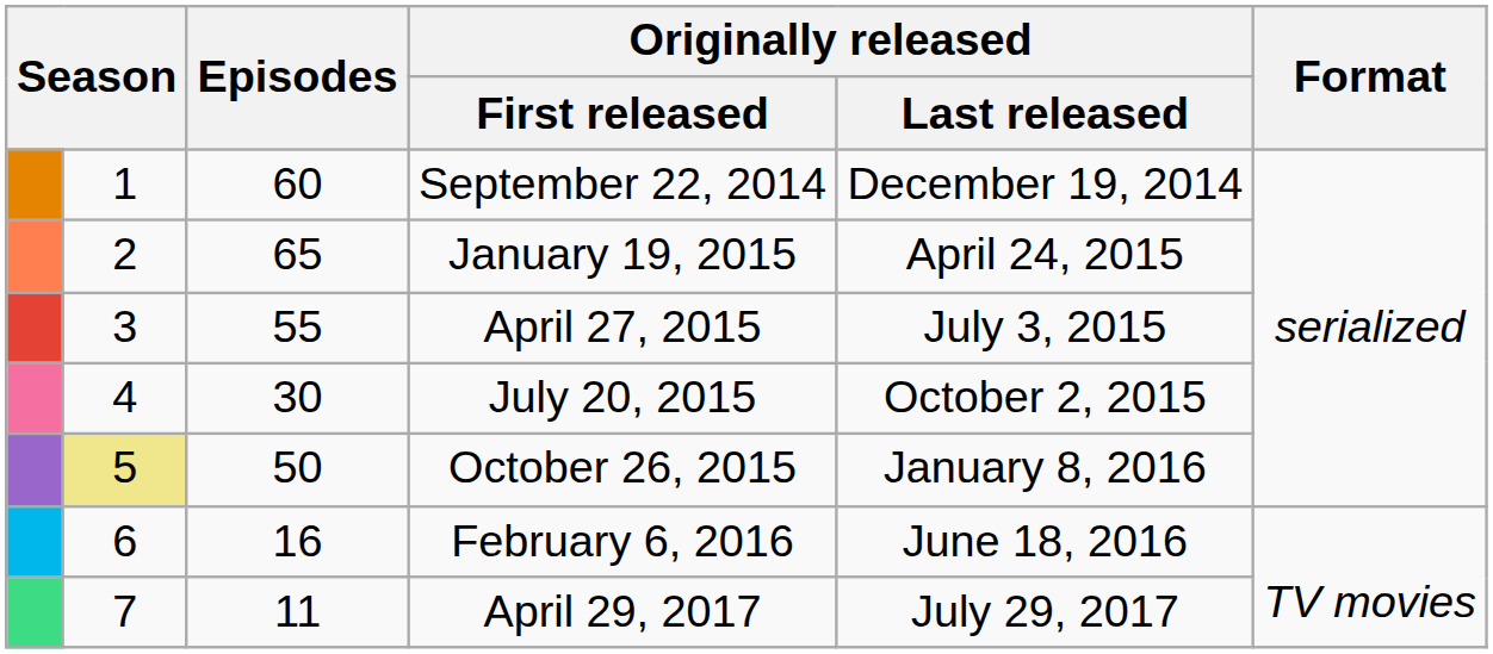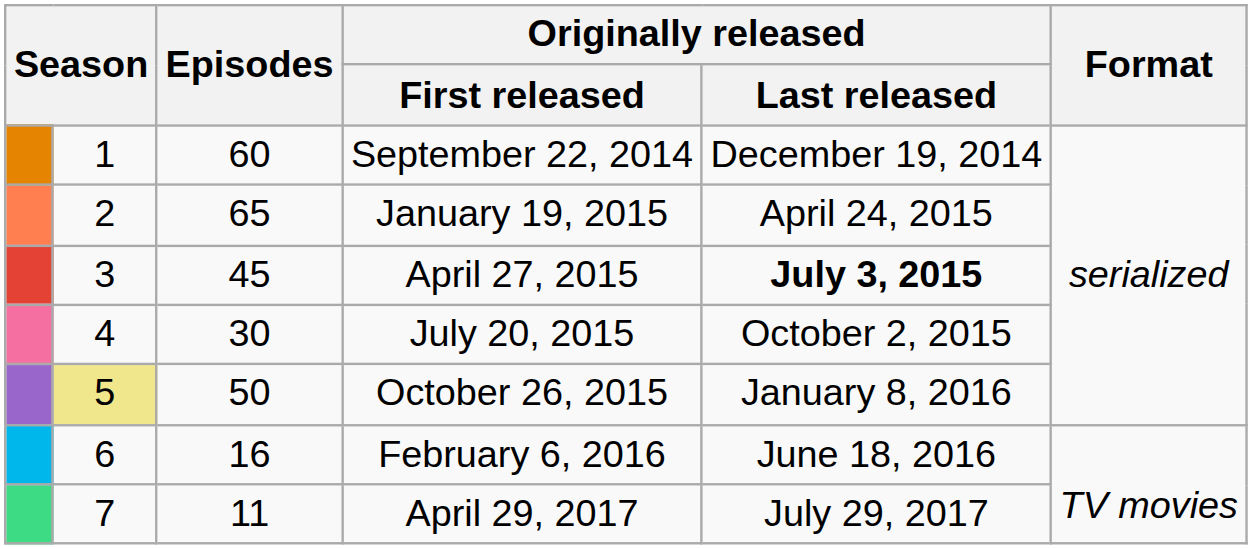 <table class="wikitable collapsible collapsed" style="text-align:center;">
 <tr>
 <th colspan="2" rowspan="2">Season</th>
 <th rowspan="2">Episodes</th>
 <th colspan="2">Originally released</th>
 <th rowspan="2">Format</th>
 </tr>
 <tr>
 <th>First released</th>
 <th>Last released</th>
 </tr>
 <tr>
 <td style="background:#E48400"></td>
 <td>1</td>
 <td>60</td>
 <td>September 22, 2014</td>
 <td>December 19, 2014</td>
 <td rowspan="5"><em>serialized</em></td>
 </tr>
 <tr>
 <td style="background:#FF7F50"></td>
 <td>2</td>
 <td>65</td>
 <td>January 19, 2015</td>
 <td>April 24, 2015</td>
 </tr>
 <tr>
 <td style="background:#E34234"></td>
 <td>3</td>
-<td>55</td>
+<td>45</td>
 <td>April 27, 2015</td>
-<td>July 3, 2015</td>
+<td><strong>July 3, 2015</strong></td>
 </tr>
 <tr>
 <td style="background:#F56FA1"></td>
 <td>4</td>
 <td>30</td>
 <td>July 20, 2015</td>
 <td>October 2, 2015</td>
 </tr>
 <tr>
 <td style="background:#9966CC"></td>
 <td style="background: khaki;">5</td>
 <td>50</td>
 <td>October 26, 2015</td>
 <td>January 8, 2016</td>
 </tr>
 <tr>
 <td style="background:#00B7EB"></td>
 <td>6</td>
 <td>16</td>
 <td>February 6, 2016</td>
 <td>June 18, 2016</td>
 <td rowspan="2"><br><em>TV movies</em></td>
 </tr>
 <tr>
 <td style="background:#3DDC84"></td>
 <td>7</td>
 <td>11</td>
 <td>April 29, 2017</td>
 <td>July 29, 2017</td>
 </tr>
 </table>
